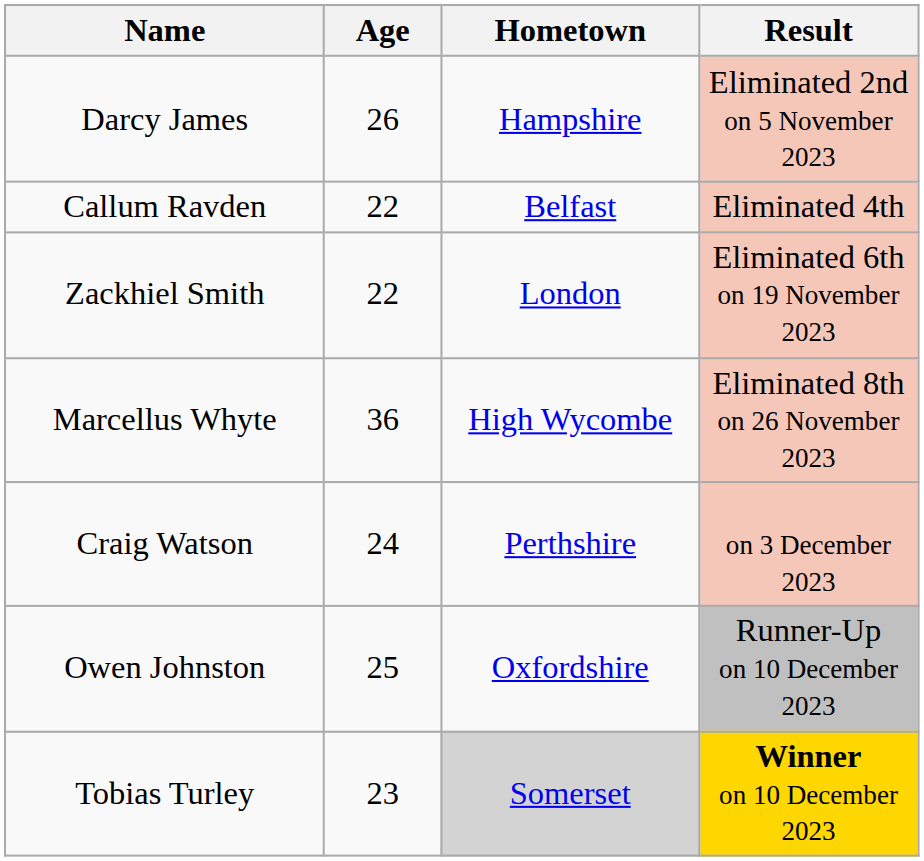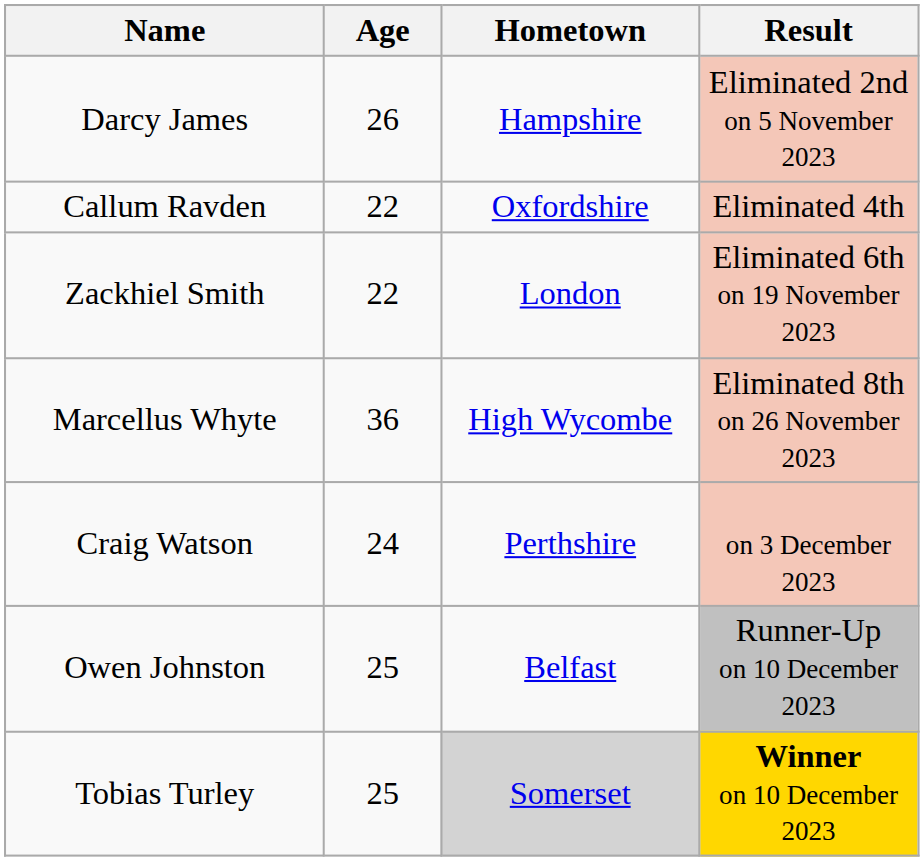 <table class="wikitable sortable" style="text-align:center;">
 <tr>
 <th style="width:150px;"><strong>Name</strong></th>
 <th style="width:50px;"><strong>Age</strong></th>
 <th style="width:120px;"><strong>Hometown</strong></th>
 <th style="width:100px;"><strong>Result</strong></th>
 </tr>
 <tr>
 <td>Darcy James</td>
 <td>26</td>
 <td><a href='#'>Hampshire</a></td>
 <td style="background:#f4c7b8;">Eliminated 2nd<br><small>on 5 November 2023</small></td>
 </tr>
 <tr>
 <td>Callum Ravden</td>
 <td>22</td>
-<td><a href='#'>Belfast</a></td>
+<td><a href='#'>Oxfordshire</a></td>
 <td style="background:#f4c7b8;">Eliminated 4th<br><small></small></td>
 </tr>
 <tr>
 <td>Zackhiel Smith</td>
 <td>22</td>
 <td><a href='#'>London</a></td>
 <td style="background:#f4c7b8;">Eliminated 6th<br><small>on 19 November 2023</small></td>
 </tr>
 <tr>
 <td>Marcellus Whyte</td>
 <td>36</td>
 <td><a href='#'>High Wycombe</a></td>
 <td style="background:#f4c7b8;">Eliminated 8th<br><small>on 26 November 2023</small></td>
 </tr>
 <tr>
 <td>Craig Watson</td>
 <td>24</td>
 <td><a href='#'>Perthshire</a></td>
 <td style="background:#f4c7b8;"><br><small>on 3 December 2023</small></td>
 </tr>
 <tr>
 <td>Owen Johnston</td>
 <td>25</td>
-<td><a href='#'>Oxfordshire</a></td>
+<td><a href='#'>Belfast</a></td>
 <td bgcolor="silver">Runner-Up<br><small>on 10 December 2023</small></td>
 </tr>
 <tr>
 <td>Tobias Turley</td>
-<td>23</td>
+<td>25</td>
 <td style="background: lightgrey;"><a href='#'>Somerset</a></td>
 <td bgcolor="gold"><strong>Winner<br></strong><small>on 10 December 2023</small></td>
 </tr>
 </table>
